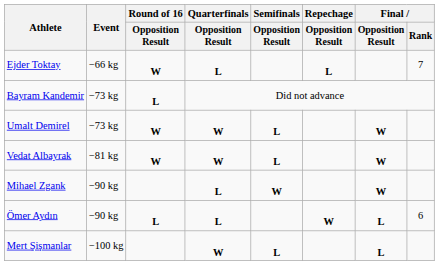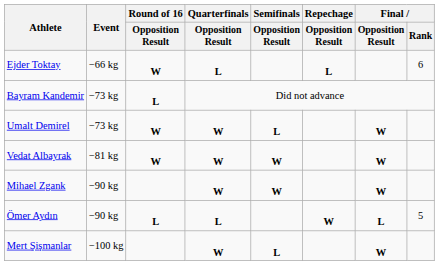 <table class=wikitable style=font-size:88%;text-align:center>
 <tr>
 <th rowspan=2>Athlete</th>
 <th rowspan=2>Event</th>
 <th>Round of 16</th>
 <th>Quarterfinals</th>
 <th>Semifinals</th>
 <th>Repechage</th>
 <th colspan=2>Final / </th>
 </tr>
 <tr style=font-size:95%>
 <th>Opposition<br>Result</th>
 <th>Opposition<br>Result</th>
 <th>Opposition<br>Result</th>
 <th>Opposition<br>Result</th>
 <th>Opposition<br>Result</th>
 <th>Rank</th>
 </tr>
 <tr>
 <td align=left><a href='#'>Ejder Toktay</a></td>
 <td align=left>−66 kg</td>
 <td><br><strong>W</strong></td>
 <td><br><strong>L</strong></td>
 <td></td>
 <td><br><strong>L</strong></td>
 <td></td>
-<td>7</td>
+<td>6</td>
 </tr>
 <tr>
 <td align=left><a href='#'>Bayram Kandemir</a></td>
 <td align=left>−73 kg</td>
 <td><br><strong>L</strong></td>
 <td colspan="5">Did not advance</td>
 </tr>
 <tr>
 <td align=left><a href='#'>Umalt Demirel</a></td>
 <td align=left>−73 kg</td>
 <td><br><strong>W</strong></td>
 <td><br><strong>W</strong></td>
 <td><br><strong>L</strong></td>
 <td></td>
 <td><br><strong>W</strong></td>
 <td></td>
 </tr>
 <tr>
 <td align=left><a href='#'>Vedat Albayrak</a></td>
 <td align=left>−81 kg</td>
 <td><br><strong>W</strong></td>
 <td><br><strong>W</strong></td>
-<td><br><strong>L</strong></td>
+<td><br><strong>W</strong></td>
 <td></td>
 <td><br><strong>W</strong></td>
 <td></td>
 </tr>
 <tr>
 <td align=left><a href='#'>Mihael Zgank</a></td>
 <td align=left>−90 kg</td>
 <td></td>
-<td><br><strong>L</strong></td>
+<td><br><strong>W</strong></td>
 <td><br><strong>W</strong></td>
 <td></td>
 <td><br><strong>W</strong></td>
 <td></td>
 </tr>
 <tr>
 <td align=left><a href='#'>Ömer Aydın</a></td>
 <td align=left>−90 kg</td>
 <td><br><strong>L</strong></td>
 <td><br><strong>L</strong></td>
 <td></td>
 <td><br><strong>W</strong></td>
 <td><br><strong>L</strong></td>
-<td>6</td>
+<td>5</td>
 </tr>
 <tr>
 <td align=left><a href='#'>Mert Şişmanlar</a></td>
 <td align=left>−100 kg</td>
 <td></td>
 <td><br><strong>W</strong></td>
 <td><br><strong>L</strong></td>
 <td></td>
-<td><br><strong>L</strong></td>
+<td><br><strong>W</strong></td>
 <td></td>
 </tr>
 </table>
